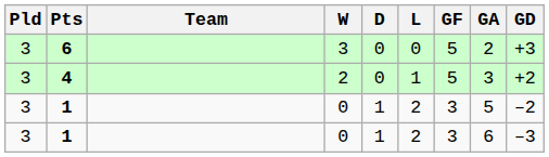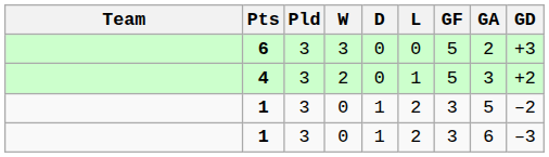 <table class=wikitable style="text-align:center">
 <tr>
+<th width=165>Team</th>
+<th width=20>Pts</th>
 <th width=20>Pld</th>
-<th width=20>Pts</th>
-<th width=165>Team</th>
 <th width=20>W</th>
 <th width=20>D</th>
 <th width=20>L</th>
 <th width=20>GF</th>
 <th width=20>GA</th>
 <th width=20>GD</th>
 </tr>
 <tr align=center style="background:#ccffcc;">
+<td style="text-align:left;"></td>
+<td><strong>6</strong></td>
 <td>3</td>
-<td><strong>6</strong></td>
-<td style="text-align:left;"></td>
 <td>3</td>
 <td>0</td>
 <td>0</td>
 <td>5</td>
 <td>2</td>
 <td>+3</td>
 </tr>
 <tr align=center style="background:#ccffcc;">
+<td style="text-align:left;"></td>
+<td><strong>4</strong></td>
 <td>3</td>
-<td><strong>4</strong></td>
-<td style="text-align:left;"></td>
 <td>2</td>
 <td>0</td>
 <td>1</td>
 <td>5</td>
 <td>3</td>
 <td>+2</td>
 </tr>
 <tr align=center>
+<td style="text-align:left;"></td>
+<td><strong>1</strong></td>
 <td>3</td>
-<td><strong>1</strong></td>
-<td style="text-align:left;"></td>
 <td>0</td>
 <td>1</td>
 <td>2</td>
 <td>3</td>
 <td>5</td>
 <td>–2</td>
 </tr>
 <tr align=center>
+<td style="text-align:left;"></td>
+<td><strong>1</strong></td>
 <td>3</td>
-<td><strong>1</strong></td>
-<td style="text-align:left;"></td>
 <td>0</td>
 <td>1</td>
 <td>2</td>
 <td>3</td>
 <td>6</td>
 <td>–3</td>
 </tr>
 </table>
